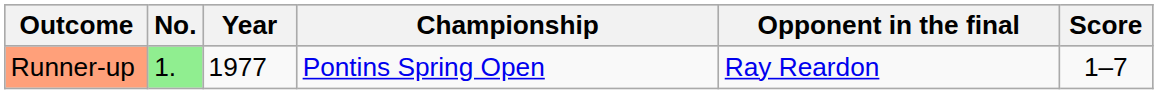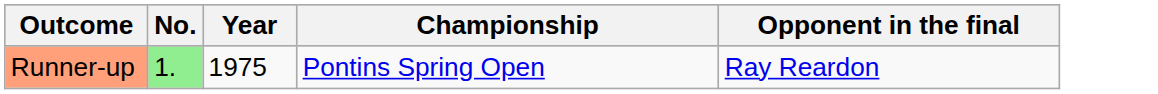 <table class="sortable wikitable">
 <tr>
 <th width="80">Outcome</th>
 <th width="20">No.</th>
 <th width="50">Year</th>
 <th style="width:250px;">Championship</th>
 <th style="width:200px;">Opponent in the final</th>
-<th style="width:50px;">Score</th>
 </tr>
 <tr>
 <td style="background:#ffa07a;">Runner-up</td>
 <td style="background: lightgreen;">1.</td>
-<td>1977</td>
+<td>1975</td>
 <td><a href='#'>Pontins Spring Open</a></td>
 <td> <a href='#'>Ray Reardon</a></td>
-<td align="center">1–7</td>
 </tr>
 </table>
